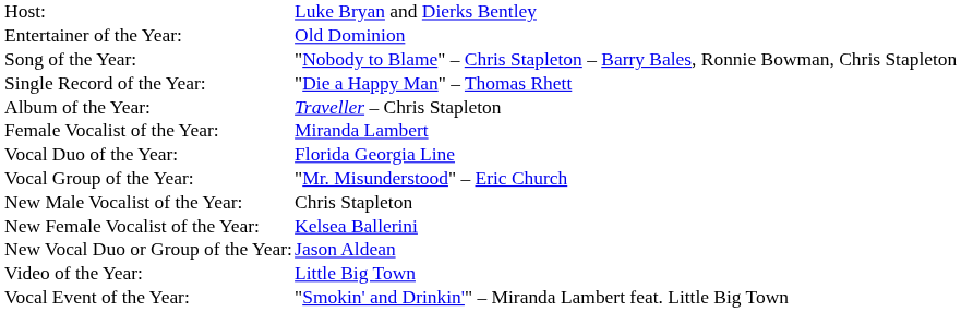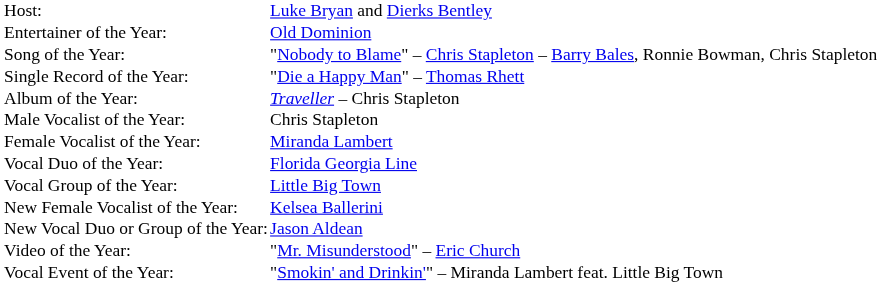 <table cellspacing="0" border="0" cellpadding="1">
 <tr>
 <td>Host:</td>
 <td><a href='#'>Luke Bryan</a> and <a href='#'>Dierks Bentley</a></td>
 </tr>
 <tr>
 <td>Entertainer of the Year:</td>
 <td><a href='#'>Old Dominion</a></td>
 </tr>
 <tr>
 <td>Song of the Year:</td>
 <td>"<a href='#'>Nobody to Blame</a>" – <a href='#'>Chris Stapleton</a> – <a href='#'>Barry Bales</a>, Ronnie Bowman, Chris Stapleton</td>
 </tr>
 <tr>
 <td>Single Record of the Year:</td>
 <td>"<a href='#'>Die a Happy Man</a>" – <a href='#'>Thomas Rhett</a></td>
 </tr>
 <tr>
 <td>Album of the Year:</td>
 <td><em><a href='#'>Traveller</a></em> – Chris Stapleton</td>
 </tr>
 <tr>
+<td>Male Vocalist of the Year:</td>
+<td>Chris Stapleton</td>
+</tr>
+<tr>
 <td>Female Vocalist of the Year:</td>
 <td><a href='#'>Miranda Lambert</a></td>
 </tr>
 <tr>
 <td>Vocal Duo of the Year:</td>
 <td><a href='#'>Florida Georgia Line</a></td>
 </tr>
 <tr>
 <td>Vocal Group of the Year:</td>
-<td>"<a href='#'>Mr. Misunderstood</a>" – <a href='#'>Eric Church</a></td>
-</tr>
-<tr>
-<td>New Male Vocalist of the Year:</td>
-<td>Chris Stapleton</td>
+<td><a href='#'>Little Big Town</a></td>
 </tr>
 <tr>
 <td>New Female Vocalist of the Year:</td>
 <td><a href='#'>Kelsea Ballerini</a></td>
 </tr>
 <tr>
 <td>New Vocal Duo or Group of the Year:</td>
 <td><a href='#'>Jason Aldean</a></td>
 </tr>
 <tr>
 <td>Video of the Year:</td>
-<td><a href='#'>Little Big Town</a></td>
+<td>"<a href='#'>Mr. Misunderstood</a>" – <a href='#'>Eric Church</a></td>
 </tr>
 <tr>
 <td>Vocal Event of the Year:</td>
 <td>"<a href='#'>Smokin' and Drinkin'</a>" – Miranda Lambert feat. Little Big Town</td>
 </tr>
 </table>
